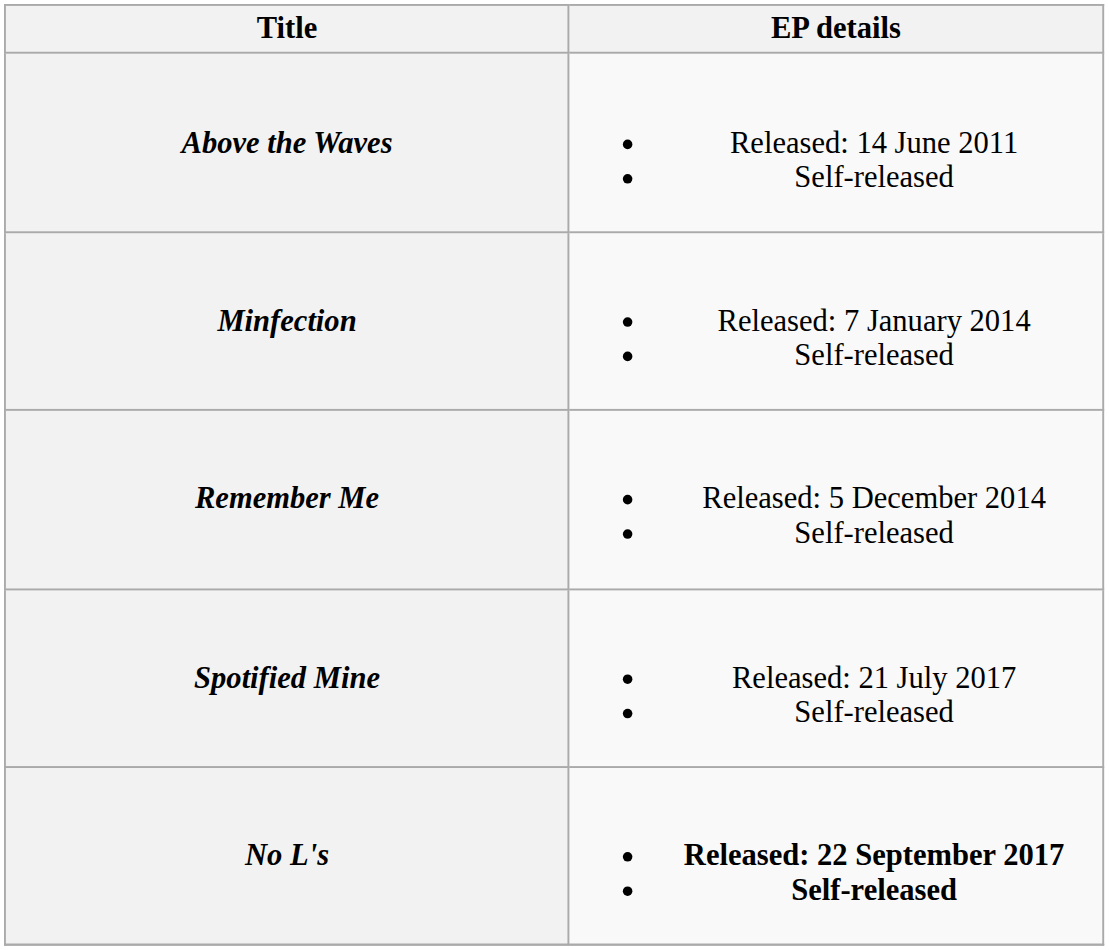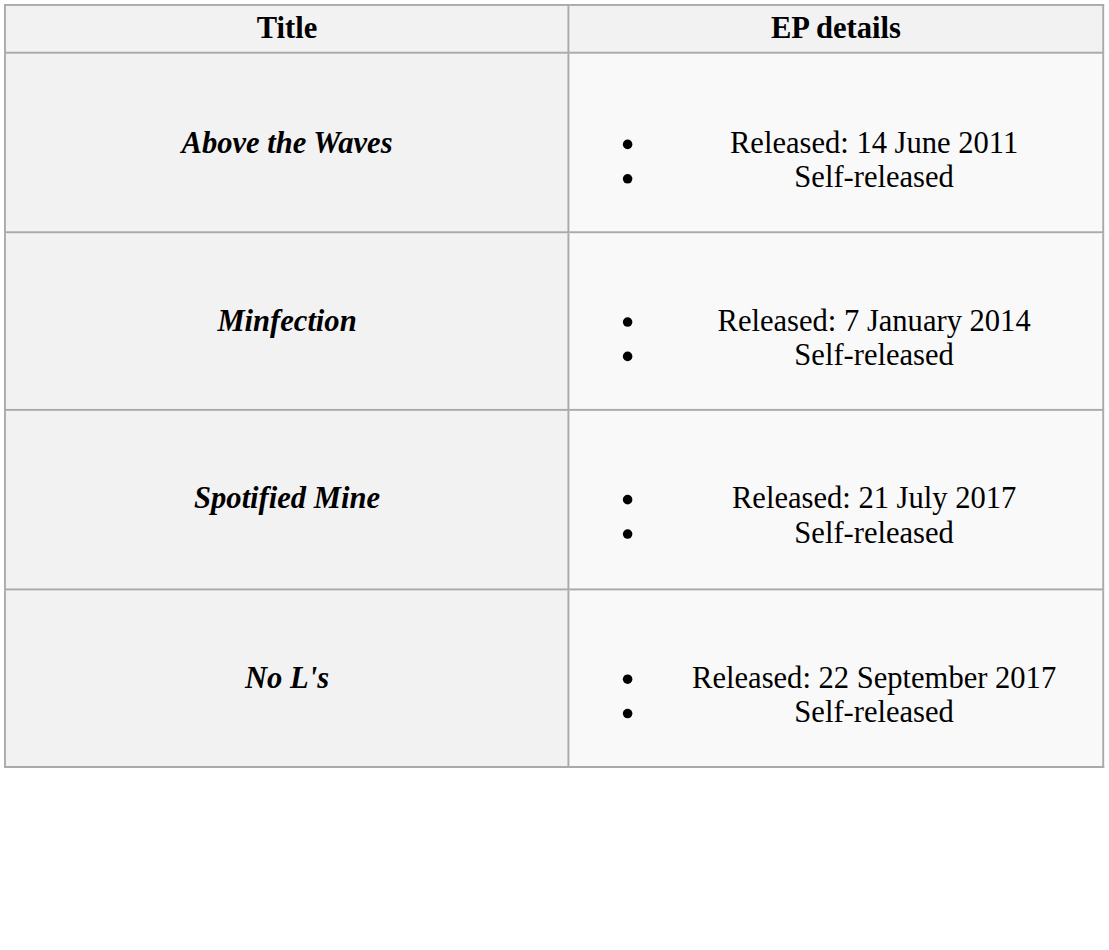 <table class="wikitable" style="text-align:center;">
 <tr>
 <th scope="col" style="width:18em;">Title</th>
 <th scope="col" style="width:17em;">EP details</th>
 </tr>
 <tr>
 <th scope="row"><strong><em>Above the Waves</em></strong></th>
 <td><br><ul><li>Released: 14 June 2011</li><li>Self-released</li></ul></td>
 </tr>
 <tr>
 <th scope="row"><strong><em>Minfection</em></strong></th>
 <td><br><ul><li>Released: 7 January 2014</li><li>Self-released</li></ul></td>
 </tr>
 <tr>
-<th scope="row"><strong><em>Remember Me</em></strong></th>
-<td><br><ul><li>Released: 5 December 2014</li><li>Self-released</li></ul></td>
-</tr>
-<tr>
 <th scope="row"><strong><em>Spotified Mine</em></strong></th>
 <td><br><ul><li>Released: 21 July 2017</li><li>Self-released</li></ul></td>
 </tr>
 <tr>
 <th scope="row"><strong><em>No L's</em></strong></th>
-<td><strong><br><ul><li>Released: 22 September 2017</li><li>Self-released</li></ul></strong></td>
+<td><br><ul><li>Released: 22 September 2017</li><li>Self-released</li></ul></td>
 </tr>
 <tr>
 </tr>
 </table>
